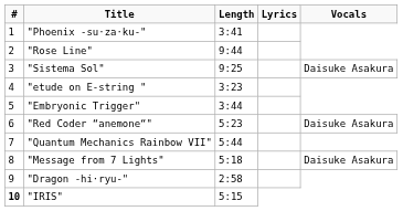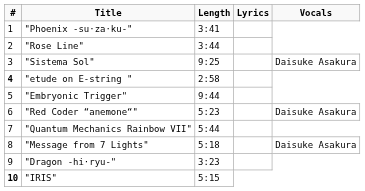 <table border="1" cellpadding="4" style="border:#AAAAAA; border-collapse:collapse;">
 <tr bgcolor="#F9F9F9">
 <th>#</th>
 <th>Title</th>
 <th>Length</th>
 <th>Lyrics</th>
 <th>Vocals</th>
 </tr>
 <tr>
 <td>1</td>
 <td>"Phoenix -su·za·ku-"</td>
 <td>3:41</td>
 <td></td>
 </tr>
 <tr>
 <td>2</td>
 <td>"Rose Line"</td>
-<td>9:44</td>
+<td>3:44</td>
 <td></td>
 </tr>
 <tr>
 <td>3</td>
 <td>"Sistema Sol"</td>
 <td>9:25</td>
 <td></td>
 <td>Daisuke Asakura</td>
 </tr>
 <tr>
-<td>4</td>
+<td><strong>4</strong></td>
 <td>"etude on E-string "</td>
-<td>3:23</td>
+<td>2:58</td>
 <td></td>
 </tr>
 <tr>
 <td>5</td>
 <td>"Embryonic Trigger"</td>
-<td>3:44</td>
+<td>9:44</td>
 <td></td>
 </tr>
 <tr>
 <td>6</td>
 <td>"Red Coder “anemone“"</td>
 <td>5:23</td>
 <td></td>
 <td>Daisuke Asakura</td>
 </tr>
 <tr>
 <td>7</td>
 <td>"Quantum Mechanics Rainbow VII"</td>
 <td>5:44</td>
 <td></td>
 </tr>
 <tr>
 <td>8</td>
 <td>"Message from 7 Lights"</td>
 <td>5:18</td>
 <td></td>
 <td>Daisuke Asakura</td>
 </tr>
 <tr>
 <td>9</td>
 <td>"Dragon -hi·ryu-"</td>
-<td>2:58</td>
+<td>3:23</td>
 <td></td>
 </tr>
 <tr>
 <td><strong>10</strong></td>
 <td>"IRIS"</td>
 <td>5:15</td>
 </tr>
 <tr>
 </tr>
 </table>
